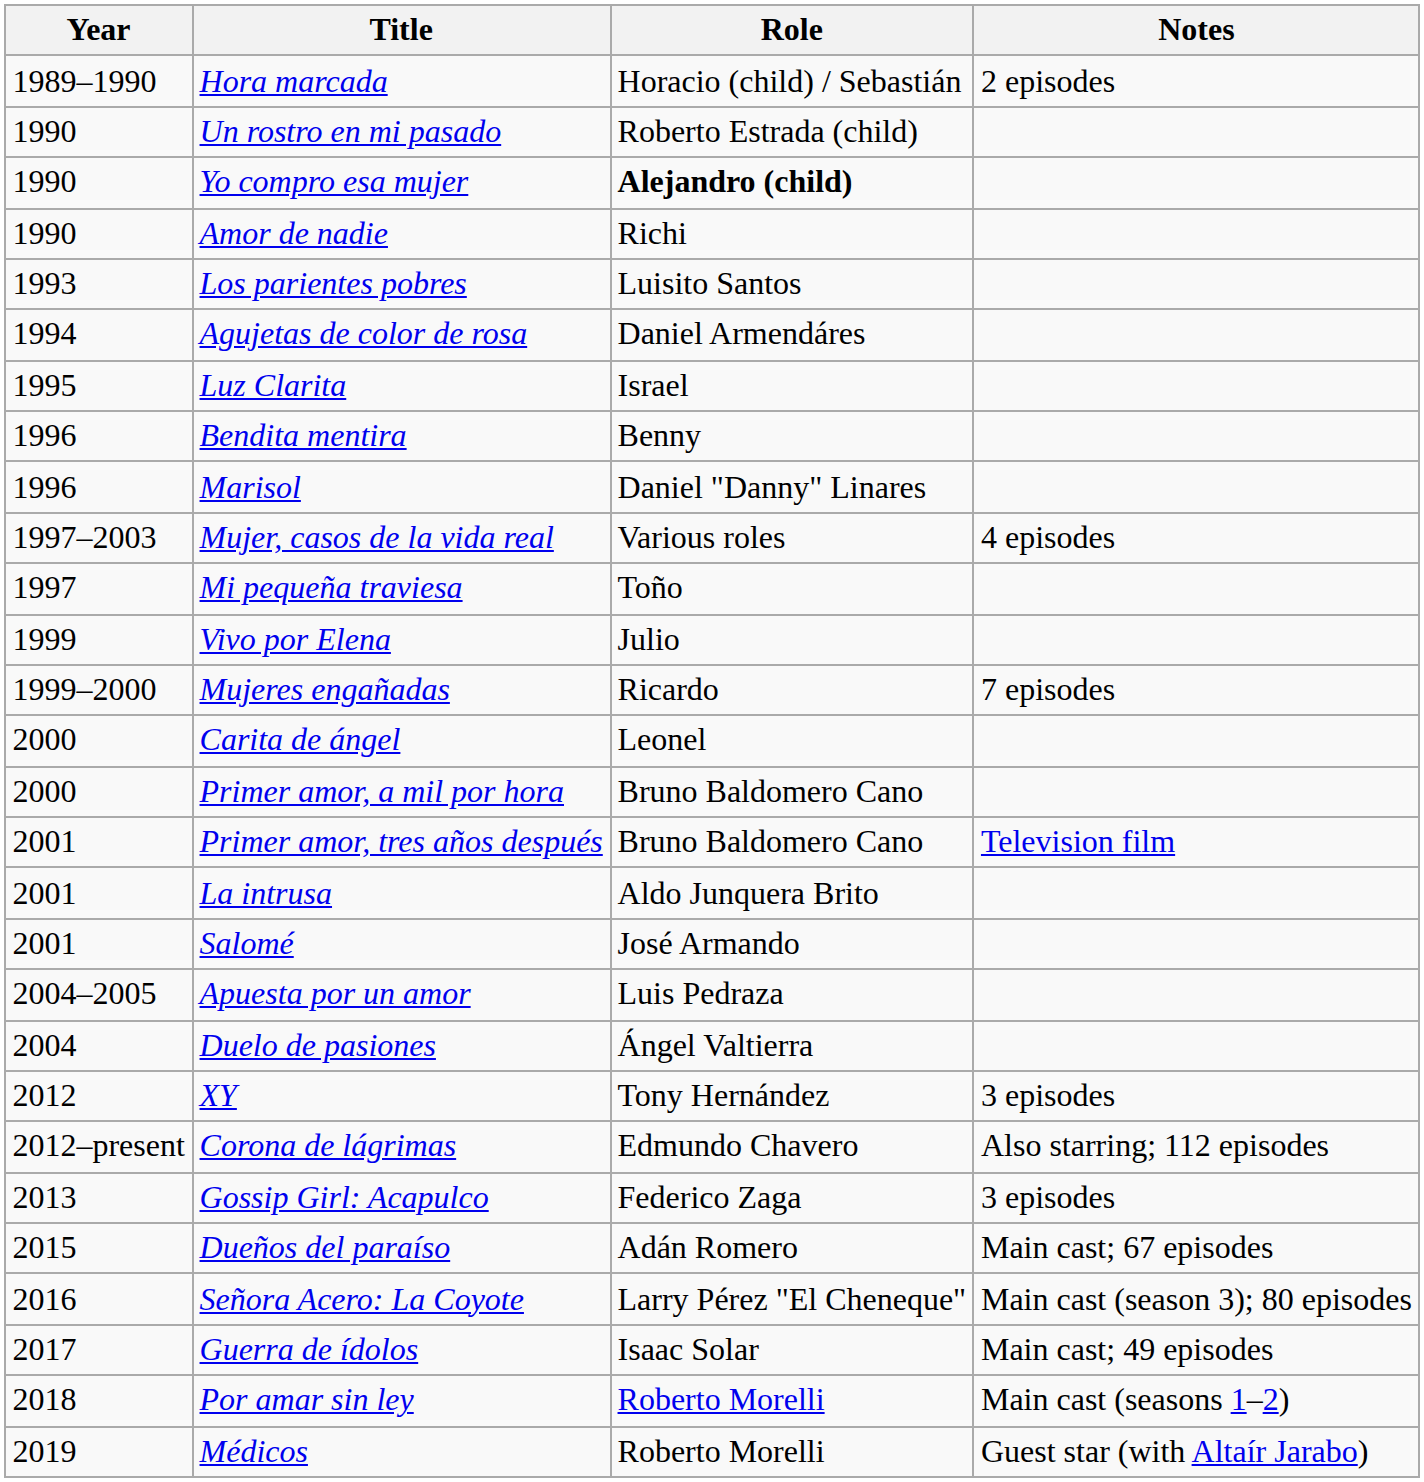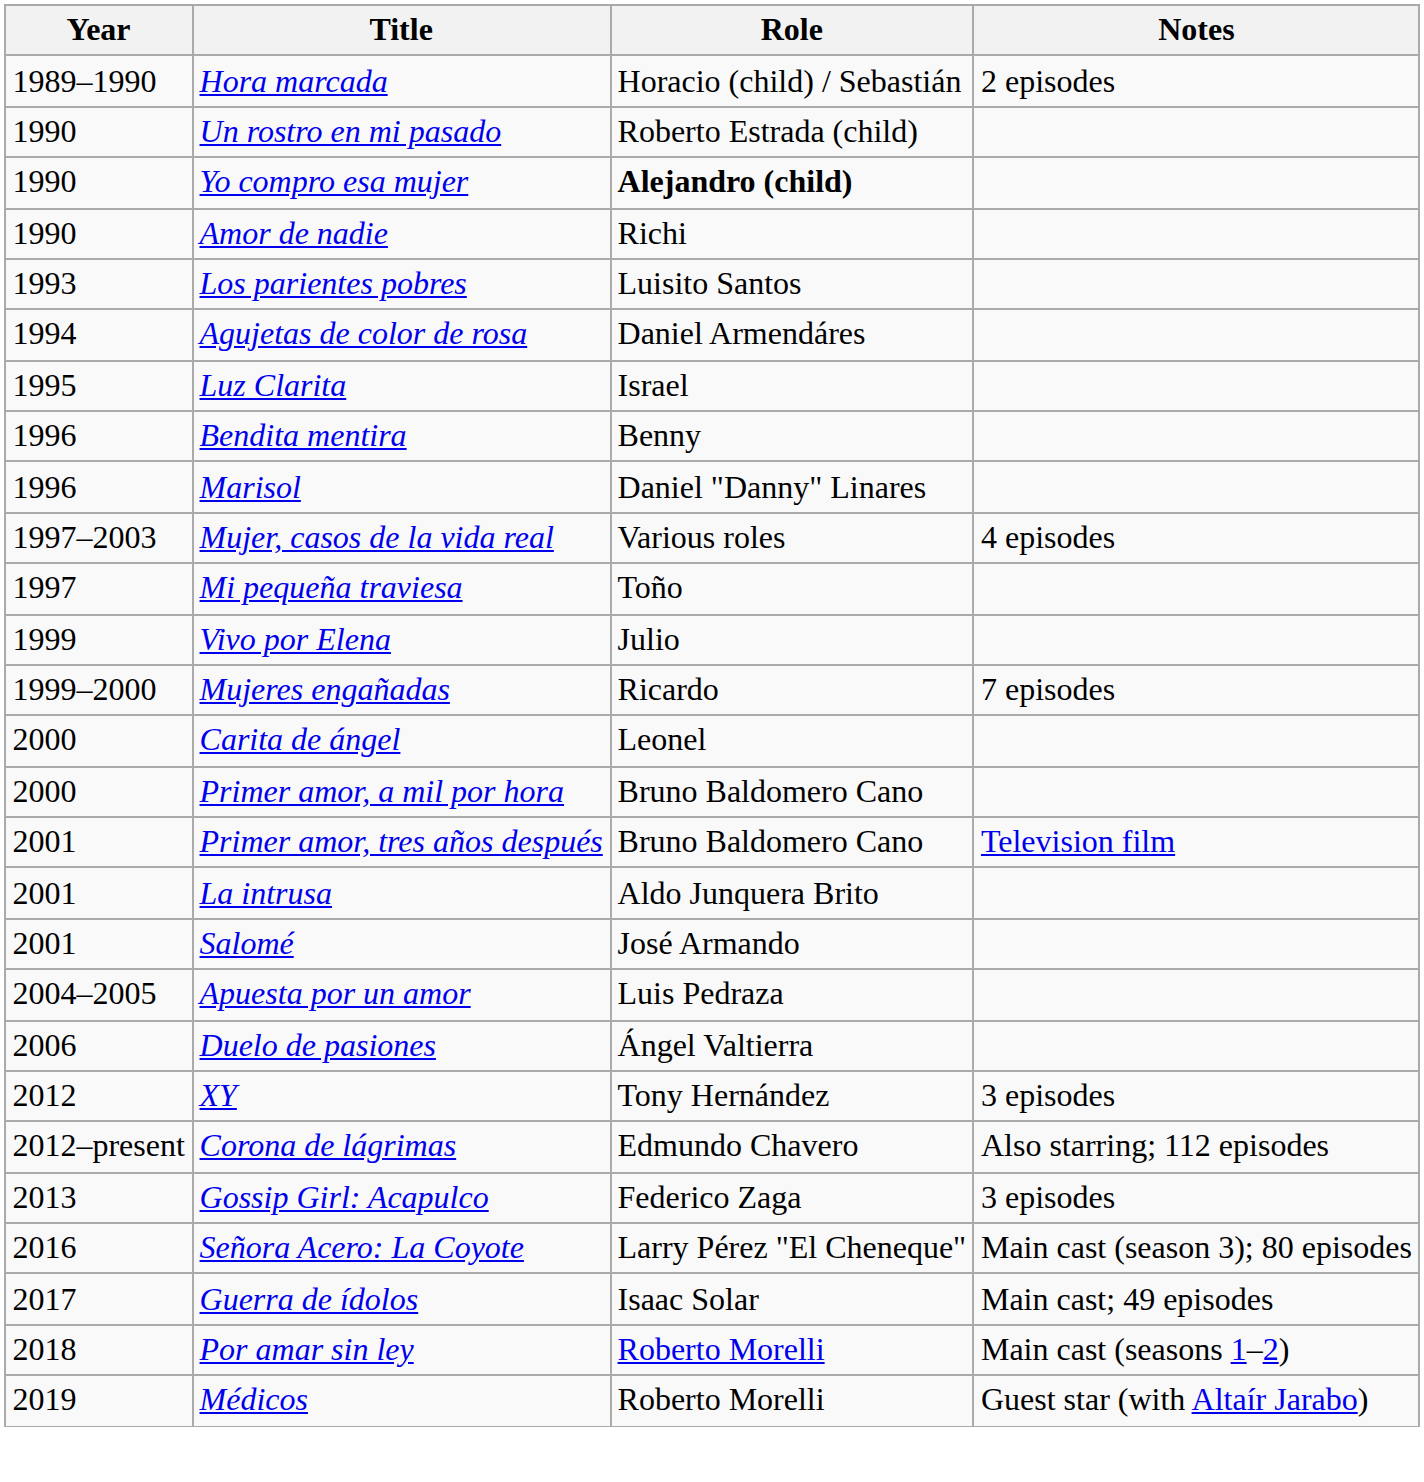 <table class="wikitable">
 <tr>
 <th>Year</th>
 <th>Title</th>
 <th>Role</th>
 <th>Notes</th>
 </tr>
 <tr>
 <td>1989–1990</td>
 <td><em><a href='#'>Hora marcada</a></em></td>
 <td>Horacio (child) / Sebastián</td>
 <td>2 episodes</td>
 </tr>
 <tr>
 <td>1990</td>
 <td><em><a href='#'>Un rostro en mi pasado</a></em></td>
 <td>Roberto Estrada (child)</td>
 <td></td>
 </tr>
 <tr>
 <td>1990</td>
 <td><em><a href='#'>Yo compro esa mujer</a></em></td>
 <td><strong>Alejandro (child)</strong></td>
 <td></td>
 </tr>
 <tr>
 <td>1990</td>
 <td><em><a href='#'>Amor de nadie</a></em></td>
 <td>Richi</td>
 <td></td>
 </tr>
 <tr>
 <td>1993</td>
 <td><em><a href='#'>Los parientes pobres</a></em></td>
 <td>Luisito Santos</td>
 <td></td>
 </tr>
 <tr>
 <td>1994</td>
 <td><em><a href='#'>Agujetas de color de rosa</a></em></td>
 <td>Daniel Armendáres</td>
 <td></td>
 </tr>
 <tr>
 <td>1995</td>
 <td><em><a href='#'>Luz Clarita</a></em></td>
 <td>Israel</td>
 <td></td>
 </tr>
 <tr>
 <td>1996</td>
 <td><em><a href='#'>Bendita mentira</a></em></td>
 <td>Benny</td>
 <td></td>
 </tr>
 <tr>
 <td>1996</td>
 <td><em><a href='#'>Marisol</a></em></td>
 <td>Daniel "Danny" Linares</td>
 <td></td>
 </tr>
 <tr>
 <td>1997–2003</td>
 <td><em><a href='#'>Mujer, casos de la vida real</a></em></td>
 <td>Various roles</td>
 <td>4 episodes</td>
 </tr>
 <tr>
 <td>1997</td>
 <td><em><a href='#'>Mi pequeña traviesa</a></em></td>
 <td>Toño</td>
 <td></td>
 </tr>
 <tr>
 <td>1999</td>
 <td><em><a href='#'>Vivo por Elena</a></em></td>
 <td>Julio</td>
 <td></td>
 </tr>
 <tr>
 <td>1999–2000</td>
 <td><em><a href='#'>Mujeres engañadas</a></em></td>
 <td>Ricardo</td>
 <td>7 episodes</td>
 </tr>
 <tr>
 <td>2000</td>
 <td><em><a href='#'>Carita de ángel</a></em></td>
 <td>Leonel</td>
 <td></td>
 </tr>
 <tr>
 <td>2000</td>
 <td><em><a href='#'>Primer amor, a mil por hora</a></em></td>
 <td>Bruno Baldomero Cano</td>
 <td></td>
 </tr>
 <tr>
 <td>2001</td>
 <td><em><a href='#'>Primer amor, tres años después</a></em></td>
 <td>Bruno Baldomero Cano</td>
 <td><a href='#'>Television film</a></td>
 </tr>
 <tr>
 <td>2001</td>
 <td><em><a href='#'>La intrusa</a></em></td>
 <td>Aldo Junquera Brito</td>
 <td></td>
 </tr>
 <tr>
 <td>2001</td>
 <td><em><a href='#'>Salomé</a></em></td>
 <td>José Armando</td>
 <td></td>
 </tr>
 <tr>
 <td>2004–2005</td>
 <td><em><a href='#'>Apuesta por un amor</a></em></td>
 <td>Luis Pedraza</td>
 <td></td>
 </tr>
 <tr>
-<td>2004</td>
+<td>2006</td>
 <td><em><a href='#'>Duelo de pasiones</a></em></td>
 <td>Ángel Valtierra</td>
 <td></td>
 </tr>
 <tr>
 <td>2012</td>
 <td><em><a href='#'>XY</a></em></td>
 <td>Tony Hernández</td>
 <td>3 episodes</td>
 </tr>
 <tr>
 <td>2012–present</td>
 <td><em><a href='#'>Corona de lágrimas</a></em></td>
 <td>Edmundo Chavero</td>
 <td>Also starring; 112 episodes</td>
 </tr>
 <tr>
 <td>2013</td>
 <td><em><a href='#'>Gossip Girl: Acapulco</a></em></td>
 <td>Federico Zaga</td>
 <td>3 episodes</td>
-</tr>
-<tr>
-<td>2015</td>
-<td><em><a href='#'>Dueños del paraíso</a></em></td>
-<td>Adán Romero</td>
-<td>Main cast; 67 episodes</td>
 </tr>
 <tr>
 <td>2016</td>
 <td><em><a href='#'>Señora Acero: La Coyote</a></em></td>
 <td>Larry Pérez "El Cheneque"</td>
 <td>Main cast (season 3); 80 episodes</td>
 </tr>
 <tr>
 <td>2017</td>
 <td><em><a href='#'>Guerra de ídolos</a></em></td>
 <td>Isaac Solar</td>
 <td>Main cast; 49 episodes</td>
 </tr>
 <tr>
 <td>2018</td>
 <td><em><a href='#'>Por amar sin ley</a></em></td>
 <td><a href='#'>Roberto Morelli</a></td>
 <td>Main cast (seasons <a href='#'>1</a>–<a href='#'>2</a>)</td>
 </tr>
 <tr>
 <td>2019</td>
 <td><em><a href='#'>Médicos</a></em></td>
 <td>Roberto Morelli</td>
 <td>Guest star (with <a href='#'>Altaír Jarabo</a>)</td>
 </tr>
 <tr>
 </tr>
 </table>
